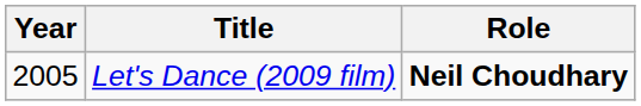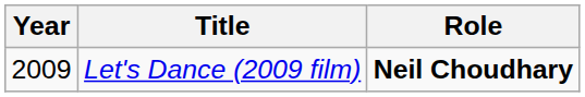 <table class="wikitable sortable">
 <tr>
 <th>Year</th>
 <th>Title</th>
 <th>Role</th>
 </tr>
 <tr>
-<td>2005</td>
+<td>2009</td>
 <td><em><a href='#'>Let's Dance (2009 film)</a></em></td>
 <td><strong>Neil Choudhary</strong></td>
 </tr>
 </table>
